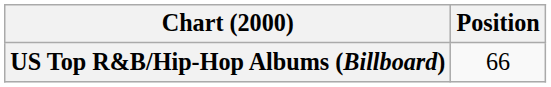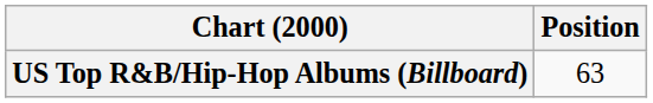 <table class="wikitable plainrowheaders" style="text-align:center">
 <tr>
 <th scope="col">Chart (2000)</th>
 <th scope="col">Position</th>
 </tr>
 <tr>
 <th scope="row">US Top R&B/Hip-Hop Albums (<em>Billboard</em>)</th>
-<td>66</td>
+<td>63</td>
 </tr>
 </table>
